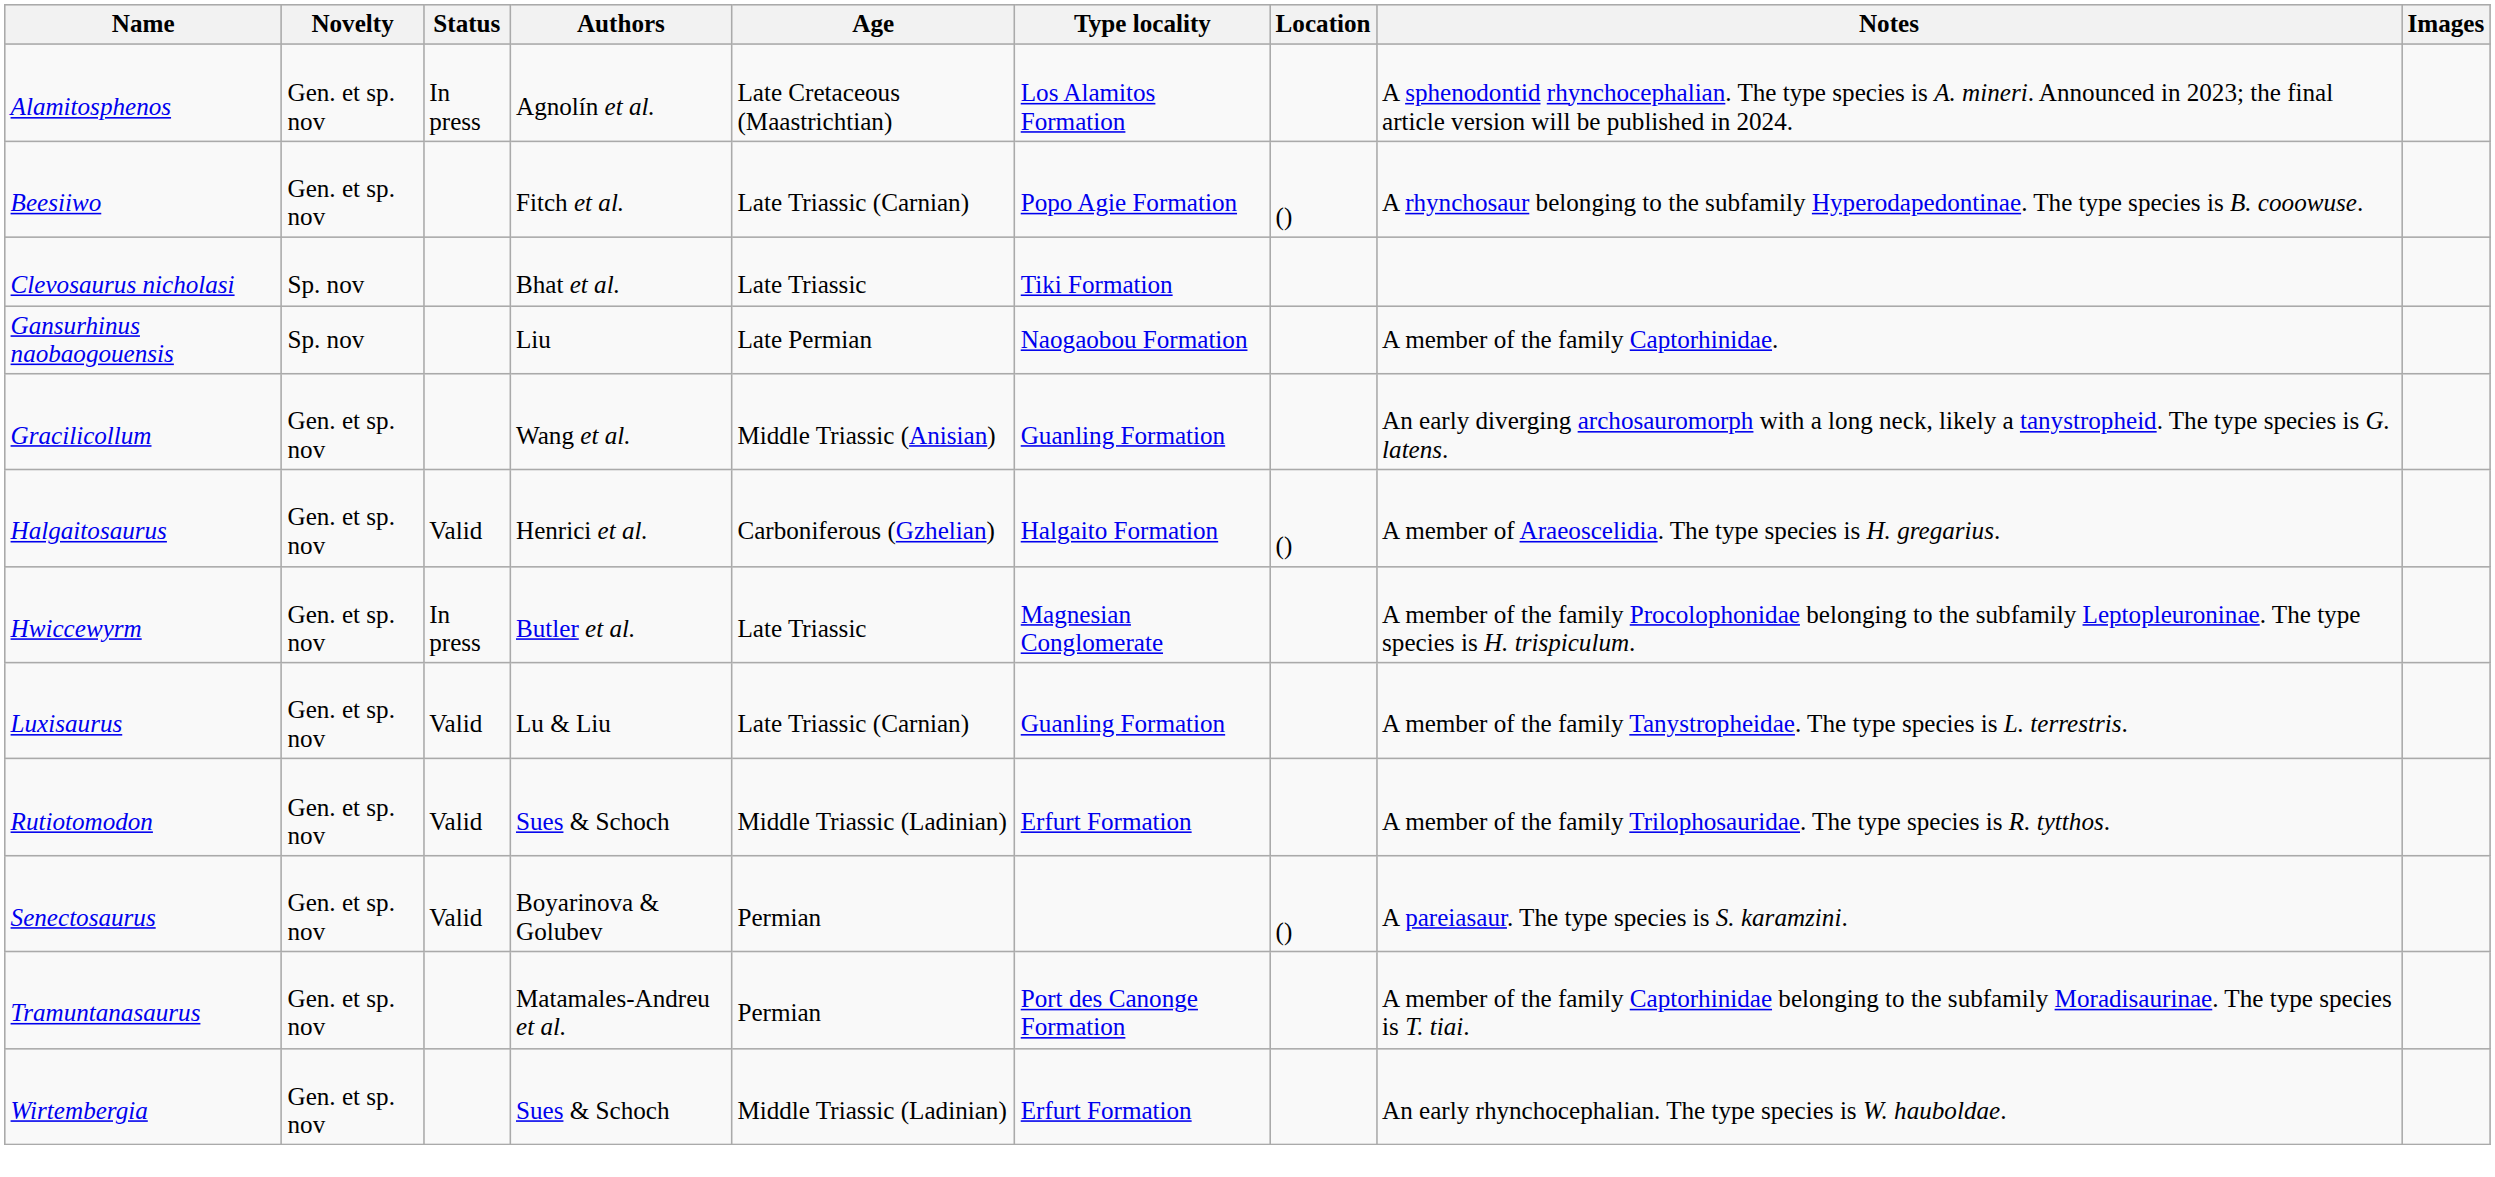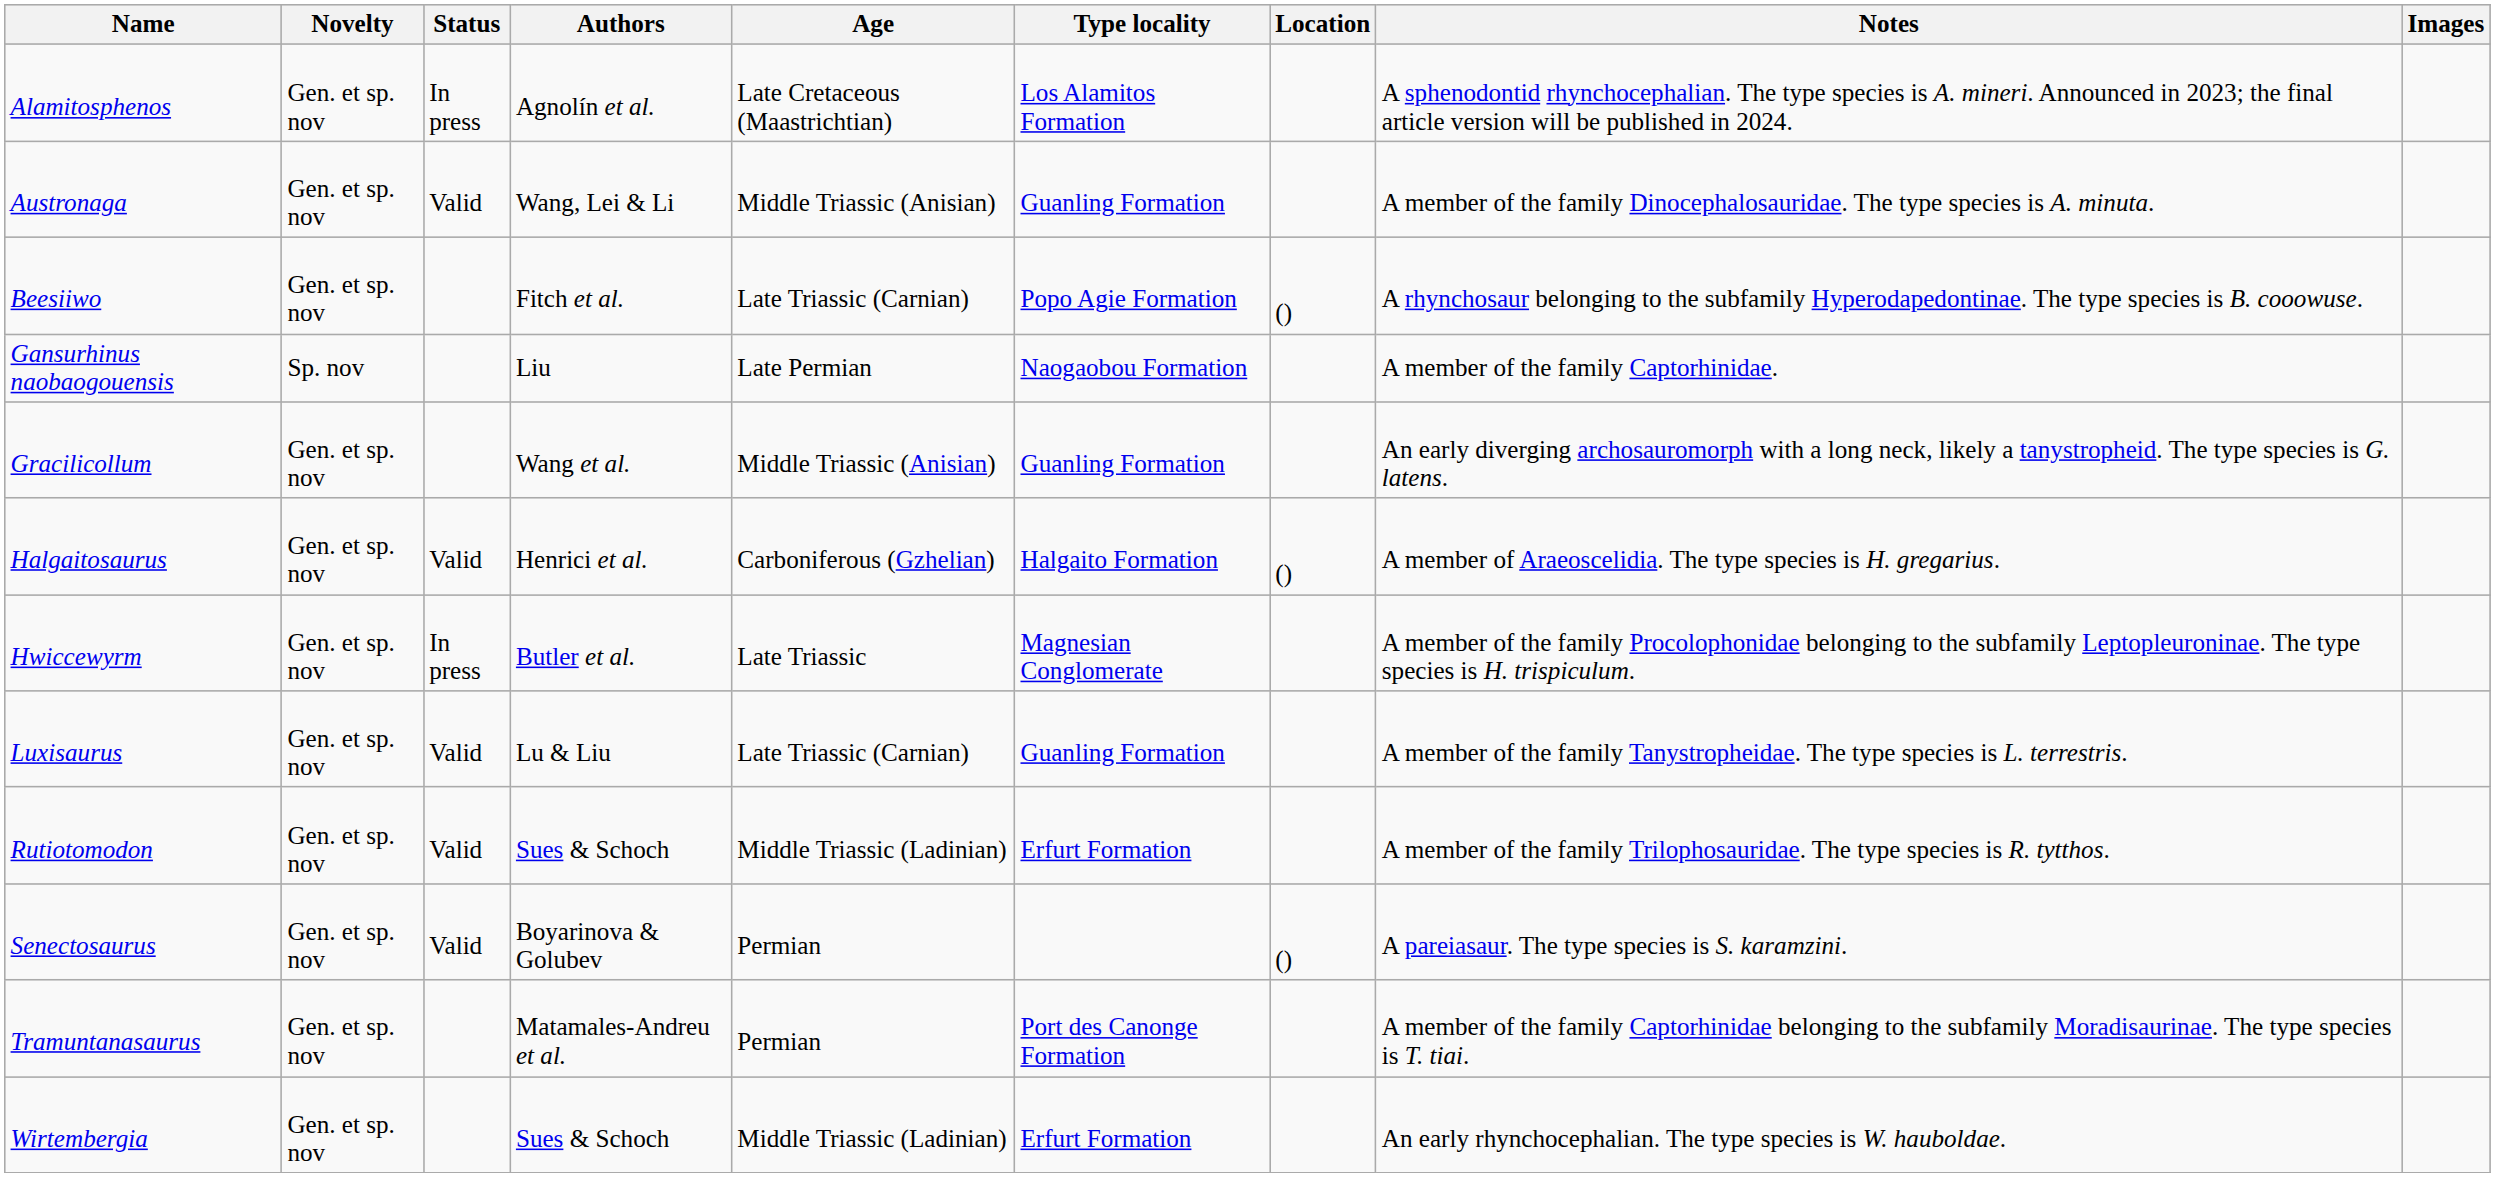 <table class="wikitable sortable" align="center" width="100%">
 <tr>
 <th>Name</th>
 <th>Novelty</th>
 <th>Status</th>
 <th>Authors</th>
 <th>Age</th>
 <th>Type locality</th>
 <th>Location</th>
 <th>Notes</th>
 <th>Images</th>
 </tr>
 <tr>
 <td><br><em><a href='#'>Alamitosphenos</a></em></td>
 <td><br>Gen. et sp. nov</td>
 <td><br>In press</td>
 <td><br>Agnolín <em>et al.</em></td>
 <td><br>Late Cretaceous (Maastrichtian)</td>
 <td><br><a href='#'>Los Alamitos Formation</a></td>
 <td><br></td>
 <td><br>A <a href='#'>sphenodontid</a> <a href='#'>rhynchocephalian</a>. The type species is <em>A. mineri</em>. Announced in 2023; the final article version will be published in 2024.</td>
 <td></td>
 </tr>
 <tr>
+<td><br><em><a href='#'>Austronaga</a></em></td>
+<td><br>Gen. et sp. nov</td>
+<td><br>Valid</td>
+<td><br>Wang, Lei & Li</td>
+<td><br>Middle Triassic (Anisian)</td>
+<td><br><a href='#'>Guanling Formation</a></td>
+<td><br></td>
+<td><br>A member of the family <a href='#'>Dinocephalosauridae</a>. The type species is <em>A. minuta</em>.</td>
+<td></td>
+</tr>
+<tr>
 <td><br><em><a href='#'>Beesiiwo</a></em></td>
 <td><br>Gen. et sp. nov</td>
 <td></td>
 <td><br>Fitch <em>et al.</em></td>
 <td><br>Late Triassic (Carnian)</td>
 <td><br><a href='#'>Popo Agie Formation</a></td>
 <td><br><br>()</td>
 <td><br>A <a href='#'>rhynchosaur</a> belonging to the subfamily <a href='#'>Hyperodapedontinae</a>. The type species is <em>B. cooowuse</em>.</td>
-<td></td>
-</tr>
-<tr>
-<td><br><em><a href='#'>Clevosaurus nicholasi</a></em></td>
-<td><br>Sp. nov</td>
-<td></td>
-<td><br>Bhat <em>et al.</em></td>
-<td><br>Late Triassic</td>
-<td><br><a href='#'>Tiki Formation</a></td>
-<td><br></td>
-<td></td>
 <td></td>
 </tr>
 <tr>
 <td><a href='#'><em>Gansurhinus naobaogouensis</em></a></td>
 <td>Sp. nov</td>
 <td></td>
 <td>Liu</td>
 <td>Late Permian</td>
 <td><a href='#'>Naogaobou Formation</a></td>
 <td></td>
 <td>A member of the family <a href='#'>Captorhinidae</a>.</td>
 <td></td>
 </tr>
 <tr>
 <td><br><em><a href='#'>Gracilicollum</a></em></td>
 <td><br>Gen. et sp. nov</td>
 <td></td>
 <td><br>Wang <em>et al.</em></td>
 <td><br>Middle Triassic (<a href='#'>Anisian</a>)</td>
 <td><br><a href='#'>Guanling Formation</a></td>
 <td><br></td>
 <td><br>An early diverging <a href='#'>archosauromorph</a> with a long neck, likely a <a href='#'>tanystropheid</a>. The type species is <em>G. latens</em>.</td>
 <td></td>
 </tr>
 <tr>
 <td><br><em><a href='#'>Halgaitosaurus</a></em></td>
 <td><br>Gen. et sp. nov</td>
 <td><br>Valid</td>
 <td><br>Henrici <em>et al.</em></td>
 <td><br>Carboniferous (<a href='#'>Gzhelian</a>)</td>
 <td><br><a href='#'>Halgaito Formation</a></td>
 <td><br><br>()</td>
 <td><br>A member of <a href='#'>Araeoscelidia</a>. The type species is <em>H. gregarius</em>.</td>
 <td></td>
 </tr>
 <tr>
 <td><br><em><a href='#'>Hwiccewyrm</a></em></td>
 <td><br>Gen. et sp. nov</td>
 <td><br>In press</td>
 <td><br><a href='#'>Butler</a> <em>et al.</em></td>
 <td><br>Late Triassic</td>
 <td><br><a href='#'>Magnesian Conglomerate</a></td>
 <td><br></td>
 <td><br>A member of the family <a href='#'>Procolophonidae</a> belonging to the subfamily <a href='#'>Leptopleuroninae</a>. The type species is <em>H. trispiculum</em>.</td>
 <td></td>
 </tr>
 <tr>
 <td><br><em><a href='#'>Luxisaurus</a></em></td>
 <td><br>Gen. et sp. nov</td>
 <td><br>Valid</td>
 <td><br>Lu & Liu</td>
 <td><br>Late Triassic (Carnian)</td>
 <td><br><a href='#'>Guanling Formation</a></td>
 <td><br></td>
 <td><br>A member of the family <a href='#'>Tanystropheidae</a>. The type species is <em>L. terrestris</em>.</td>
 <td></td>
 </tr>
 <tr>
 <td><br><em><a href='#'>Rutiotomodon</a></em></td>
 <td><br>Gen. et sp. nov</td>
 <td><br>Valid</td>
 <td><br><a href='#'>Sues</a> & Schoch</td>
 <td><br>Middle Triassic (Ladinian)</td>
 <td><br><a href='#'>Erfurt Formation</a></td>
 <td><br></td>
 <td><br>A member of the family <a href='#'>Trilophosauridae</a>. The type species is <em>R. tytthos</em>.</td>
 <td></td>
 </tr>
 <tr>
 <td><br><em><a href='#'>Senectosaurus</a></em></td>
 <td><br>Gen. et sp. nov</td>
 <td><br>Valid</td>
 <td><br>Boyarinova & Golubev</td>
 <td><br>Permian</td>
 <td></td>
 <td><br><br>()</td>
 <td><br>A <a href='#'>pareiasaur</a>. The type species is <em>S. karamzini</em>.</td>
 <td></td>
 </tr>
 <tr>
 <td><br><em><a href='#'>Tramuntanasaurus</a></em></td>
 <td><br>Gen. et sp. nov</td>
 <td></td>
 <td><br>Matamales-Andreu <em>et al.</em></td>
 <td><br>Permian</td>
 <td><br><a href='#'>Port des Canonge Formation</a></td>
 <td><br></td>
 <td><br>A member of the family <a href='#'>Captorhinidae</a> belonging to the subfamily <a href='#'>Moradisaurinae</a>. The type species is <em>T. tiai</em>.</td>
 <td></td>
 </tr>
 <tr>
 <td><br><em><a href='#'>Wirtembergia</a></em></td>
 <td><br>Gen. et sp. nov</td>
 <td></td>
 <td><br><a href='#'>Sues</a> & Schoch</td>
 <td><br>Middle Triassic (Ladinian)</td>
 <td><br><a href='#'>Erfurt Formation</a></td>
 <td><br></td>
 <td><br>An early rhynchocephalian. The type species is <em>W. hauboldae</em>.</td>
 <td></td>
 </tr>
 <tr>
 </tr>
 </table>
